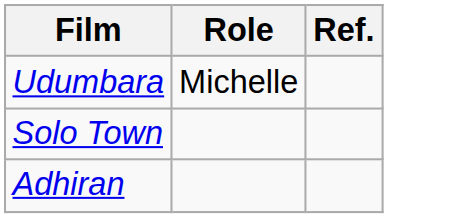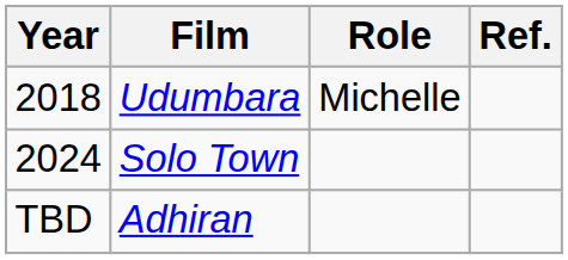 <table class="wikitable">
 <tr>
+<th>Year</th>
 <th>Film</th>
 <th>Role</th>
 <th>Ref.</th>
 </tr>
 <tr>
+<td>2018</td>
 <td><em><a href='#'>Udumbara</a></em></td>
 <td>Michelle</td>
 <td></td>
 </tr>
 <tr>
+<td>2024</td>
 <td><em><a href='#'>Solo Town</a></em></td>
 <td></td>
 <td></td>
 </tr>
 <tr>
+<td>TBD</td>
 <td><em><a href='#'>Adhiran</a></em></td>
 <td></td>
 <td></td>
 </tr>
 </table>
